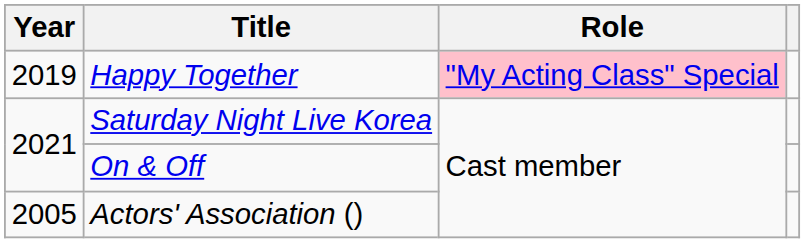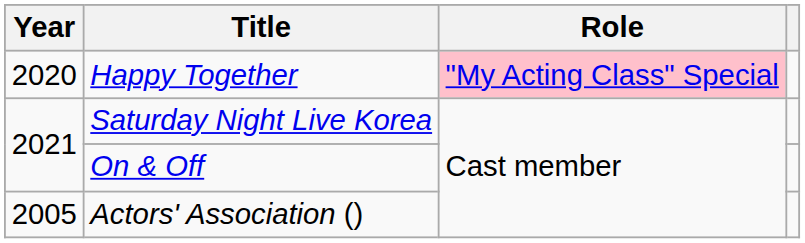 <table class="wikitable plainrowheaders sortable nowrap">
 <tr>
 <th scope="col">Year</th>
 <th scope="col">Title</th>
 <th scope="col">Role</th>
 <th scope="col" class="unsortable"></th>
 </tr>
 <tr>
-<td>2019</td>
+<td>2020</td>
 <td><a href='#'><em>Happy Together</em></a></td>
 <td style="background: pink;"><a href='#'>"My Acting Class" Special</a></td>
 <td></td>
 </tr>
 <tr>
 <td rowspan="2">2021</td>
 <td><em><a href='#'>Saturday Night Live Korea</a></em></td>
 <td rowspan="3">Cast member</td>
 <td></td>
 </tr>
 <tr>
 <td><em><a href='#'>On & Off</a></em></td>
 <td></td>
 </tr>
 <tr>
 <td>2005</td>
 <td><em>Actors' Association</em> ()</td>
 <td></td>
 </tr>
 </table>
